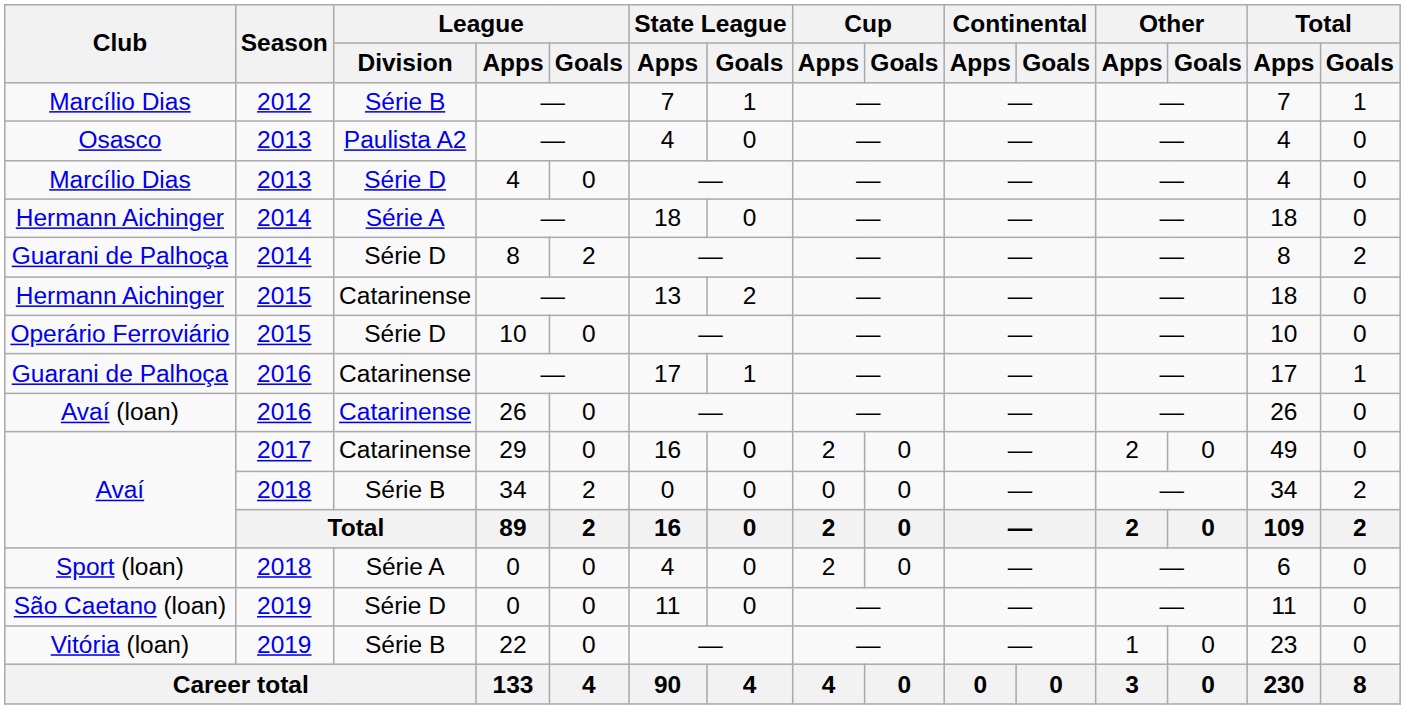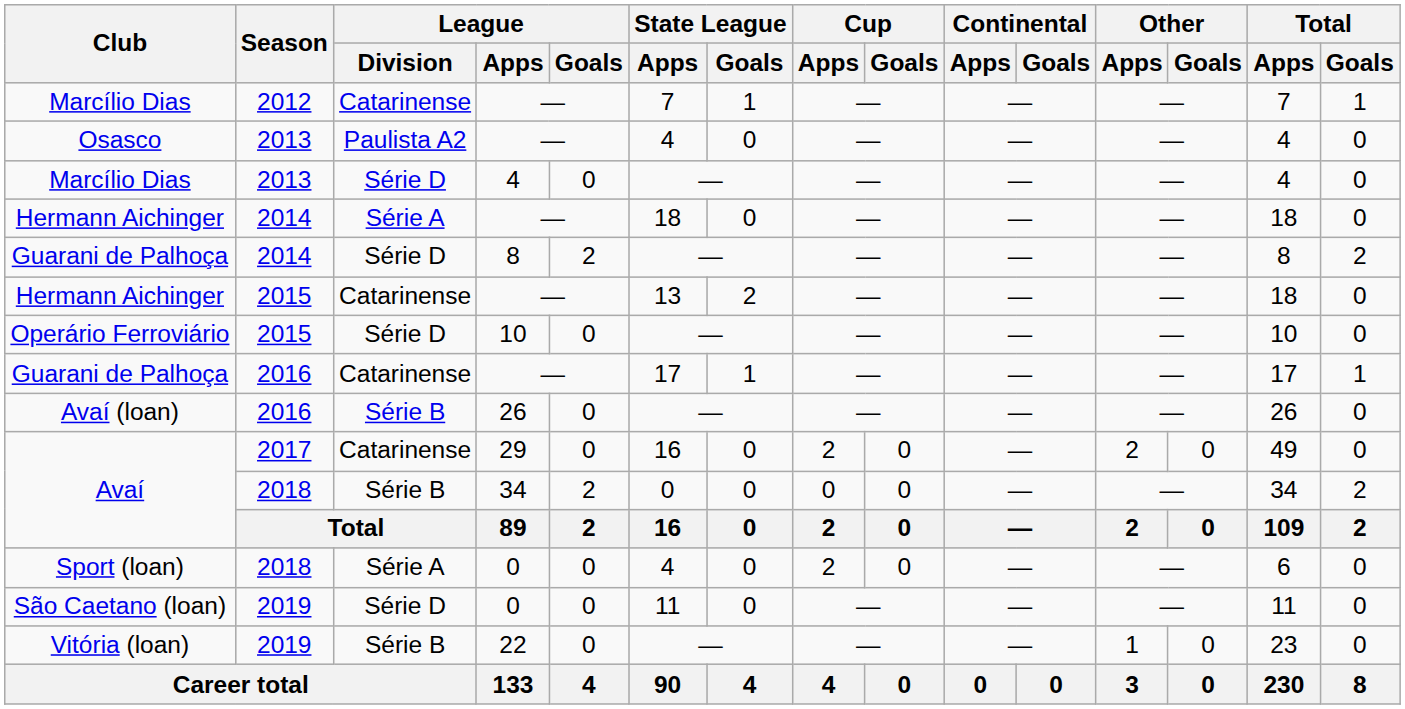 <table class="wikitable" style="text-align: center;">
 <tr>
 <th rowspan="2">Club</th>
 <th rowspan="2">Season</th>
 <th colspan="3">League</th>
 <th colspan="2">State League</th>
 <th colspan="2">Cup</th>
 <th colspan="2">Continental</th>
 <th colspan="2">Other</th>
 <th colspan="2">Total</th>
 </tr>
 <tr>
 <th>Division</th>
 <th>Apps</th>
 <th>Goals</th>
 <th>Apps</th>
 <th>Goals</th>
 <th>Apps</th>
 <th>Goals</th>
 <th>Apps</th>
 <th>Goals</th>
 <th>Apps</th>
 <th>Goals</th>
 <th>Apps</th>
 <th>Goals</th>
 </tr>
 <tr>
 <td><a href='#'>Marcílio Dias</a></td>
 <td><a href='#'>2012</a></td>
-<td><a href='#'>Série B</a></td>
+<td><a href='#'>Catarinense</a></td>
 <td colspan="2">—</td>
 <td>7</td>
 <td>1</td>
 <td colspan="2">—</td>
 <td colspan="2">—</td>
 <td colspan="2">—</td>
 <td>7</td>
 <td>1</td>
 </tr>
 <tr>
 <td><a href='#'>Osasco</a></td>
 <td><a href='#'>2013</a></td>
 <td><a href='#'>Paulista A2</a></td>
 <td colspan="2">—</td>
 <td>4</td>
 <td>0</td>
 <td colspan="2">—</td>
 <td colspan="2">—</td>
 <td colspan="2">—</td>
 <td>4</td>
 <td>0</td>
 </tr>
 <tr>
 <td><a href='#'>Marcílio Dias</a></td>
 <td><a href='#'>2013</a></td>
 <td><a href='#'>Série D</a></td>
 <td>4</td>
 <td>0</td>
 <td colspan="2">—</td>
 <td colspan="2">—</td>
 <td colspan="2">—</td>
 <td colspan="2">—</td>
 <td>4</td>
 <td>0</td>
 </tr>
 <tr>
 <td><a href='#'>Hermann Aichinger</a></td>
 <td><a href='#'>2014</a></td>
 <td><a href='#'>Série A</a></td>
 <td colspan="2">—</td>
 <td>18</td>
 <td>0</td>
 <td colspan="2">—</td>
 <td colspan="2">—</td>
 <td colspan="2">—</td>
 <td>18</td>
 <td>0</td>
 </tr>
 <tr>
 <td><a href='#'>Guarani de Palhoça</a></td>
 <td><a href='#'>2014</a></td>
 <td>Série D</td>
 <td>8</td>
 <td>2</td>
 <td colspan="2">—</td>
 <td colspan="2">—</td>
 <td colspan="2">—</td>
 <td colspan="2">—</td>
 <td>8</td>
 <td>2</td>
 </tr>
 <tr>
 <td><a href='#'>Hermann Aichinger</a></td>
 <td><a href='#'>2015</a></td>
 <td>Catarinense</td>
 <td colspan="2">—</td>
 <td>13</td>
 <td>2</td>
 <td colspan="2">—</td>
 <td colspan="2">—</td>
 <td colspan="2">—</td>
 <td>18</td>
 <td>0</td>
 </tr>
 <tr>
 <td><a href='#'>Operário Ferroviário</a></td>
 <td><a href='#'>2015</a></td>
 <td>Série D</td>
 <td>10</td>
 <td>0</td>
 <td colspan="2">—</td>
 <td colspan="2">—</td>
 <td colspan="2">—</td>
 <td colspan="2">—</td>
 <td>10</td>
 <td>0</td>
 </tr>
 <tr>
 <td><a href='#'>Guarani de Palhoça</a></td>
 <td><a href='#'>2016</a></td>
 <td>Catarinense</td>
 <td colspan="2">—</td>
 <td>17</td>
 <td>1</td>
 <td colspan="2">—</td>
 <td colspan="2">—</td>
 <td colspan="2">—</td>
 <td>17</td>
 <td>1</td>
 </tr>
 <tr>
 <td><a href='#'>Avaí</a> (loan)</td>
 <td><a href='#'>2016</a></td>
-<td><a href='#'>Catarinense</a></td>
+<td><a href='#'>Série B</a></td>
 <td>26</td>
 <td>0</td>
 <td colspan="2">—</td>
 <td colspan="2">—</td>
 <td colspan="2">—</td>
 <td colspan="2">—</td>
 <td>26</td>
 <td>0</td>
 </tr>
 <tr>
 <td rowspan="3"><a href='#'>Avaí</a></td>
 <td><a href='#'>2017</a></td>
 <td>Catarinense</td>
 <td>29</td>
 <td>0</td>
 <td>16</td>
 <td>0</td>
 <td>2</td>
 <td>0</td>
 <td colspan="2">—</td>
 <td>2</td>
 <td>0</td>
 <td>49</td>
 <td>0</td>
 </tr>
 <tr>
 <td><a href='#'>2018</a></td>
 <td>Série B</td>
 <td>34</td>
 <td>2</td>
 <td>0</td>
 <td>0</td>
 <td>0</td>
 <td>0</td>
 <td colspan="2">—</td>
 <td colspan="2">—</td>
 <td>34</td>
 <td>2</td>
 </tr>
 <tr>
 <th colspan="2">Total</th>
 <th>89</th>
 <th>2</th>
 <th>16</th>
 <th>0</th>
 <th>2</th>
 <th>0</th>
 <th colspan="2">—</th>
 <th>2</th>
 <th>0</th>
 <th>109</th>
 <th>2</th>
 </tr>
 <tr>
 <td><a href='#'>Sport</a> (loan)</td>
 <td><a href='#'>2018</a></td>
 <td>Série A</td>
 <td>0</td>
 <td>0</td>
 <td>4</td>
 <td>0</td>
 <td>2</td>
 <td>0</td>
 <td colspan="2">—</td>
 <td colspan="2">—</td>
 <td>6</td>
 <td>0</td>
 </tr>
 <tr>
 <td><a href='#'>São Caetano</a> (loan)</td>
 <td><a href='#'>2019</a></td>
 <td>Série D</td>
 <td>0</td>
 <td>0</td>
 <td>11</td>
 <td>0</td>
 <td colspan="2">—</td>
 <td colspan="2">—</td>
 <td colspan="2">—</td>
 <td>11</td>
 <td>0</td>
 </tr>
 <tr>
 <td><a href='#'>Vitória</a> (loan)</td>
 <td><a href='#'>2019</a></td>
 <td>Série B</td>
 <td>22</td>
 <td>0</td>
 <td colspan="2">—</td>
 <td colspan="2">—</td>
 <td colspan="2">—</td>
 <td>1</td>
 <td>0</td>
 <td>23</td>
 <td>0</td>
 </tr>
 <tr>
 <th colspan="3">Career total</th>
 <th>133</th>
 <th>4</th>
 <th>90</th>
 <th>4</th>
 <th>4</th>
 <th>0</th>
 <th>0</th>
 <th>0</th>
 <th>3</th>
 <th>0</th>
 <th>230</th>
 <th>8</th>
 </tr>
 </table>
